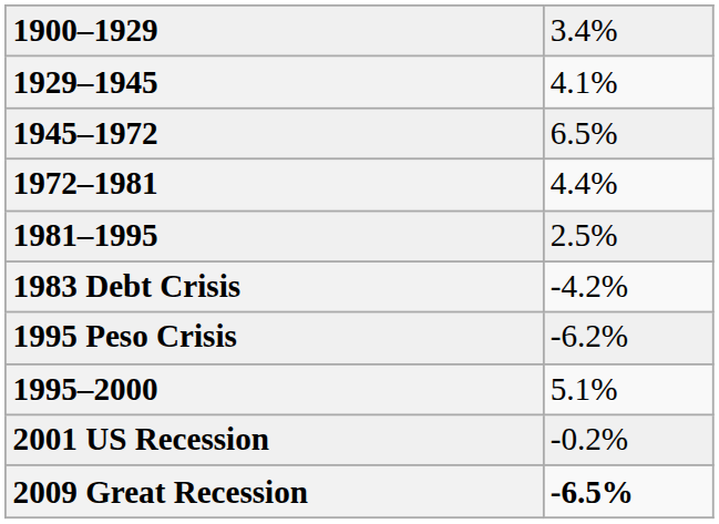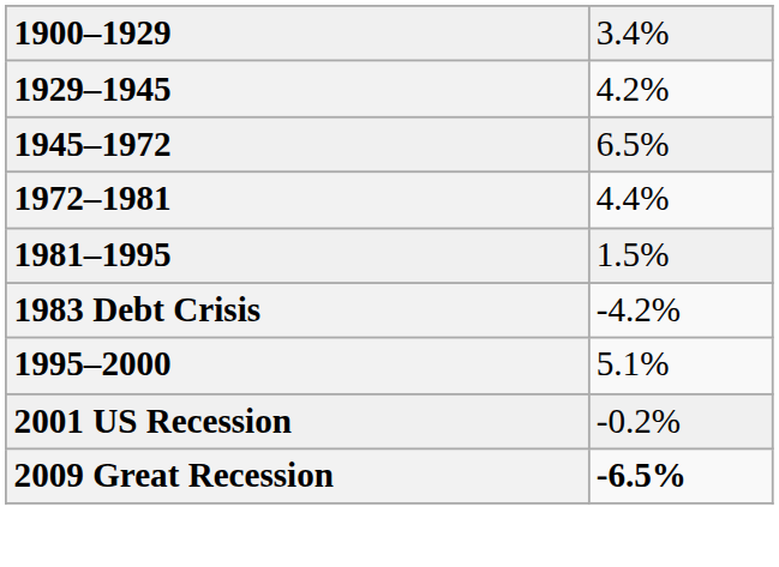 <table style="width: 22em; text-align: left;" class="wikitable floatright">
 <tr>
 <th style="text-align:left; background:#f0f0f0; vertical-align:top;">1900–1929</th>
 <td style="background:#f0f0f0; vertical-align:top;">3.4%</td>
 </tr>
 <tr>
 <th style="text-align:left; vertical-align:top;">1929–1945</th>
-<td valign="top">4.1%</td>
+<td valign="top">4.2%</td>
 </tr>
 <tr>
 <th style="text-align:left; background:#f0f0f0; vertical-align:top;">1945–1972</th>
 <td style="background:#f0f0f0; vertical-align:top;">6.5%</td>
 </tr>
 <tr>
 <th style="text-align:left; vertical-align:top;">1972–1981</th>
 <td valign="top">4.4%</td>
 </tr>
 <tr>
 <th style="text-align:left; background:#f0f0f0; vertical-align:top;">1981–1995</th>
-<td style="background:#f0f0f0; vertical-align:top;">2.5%</td>
+<td style="background:#f0f0f0; vertical-align:top;">1.5%</td>
 </tr>
 <tr>
 <th style="text-align:left; vertical-align:top;">1983 Debt Crisis</th>
 <td valign="top">-4.2%</td>
-</tr>
-<tr>
-<th style="text-align:left; background:#f0f0f0; vertical-align:top;">1995 Peso Crisis</th>
-<td style="background:#f0f0f0; vertical-align:top;">-6.2%</td>
 </tr>
 <tr>
 <th style="text-align:left; vertical-align:top;">1995–2000</th>
 <td style="vertical-align:top;">5.1%</td>
 </tr>
 <tr>
 <th style="text-align:left; background:#f0f0f0; vertical-align:top;">2001 US Recession</th>
 <td style="background:#f0f0f0; vertical-align:top;">-0.2%</td>
 </tr>
 <tr>
 <th style="text-align:left; vertical-align:top;">2009 Great Recession</th>
 <td style="vertical-align:top;"><strong>-6.5%</strong></td>
 </tr>
 </table>
